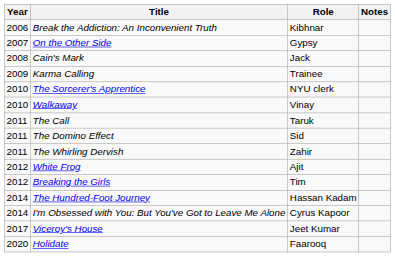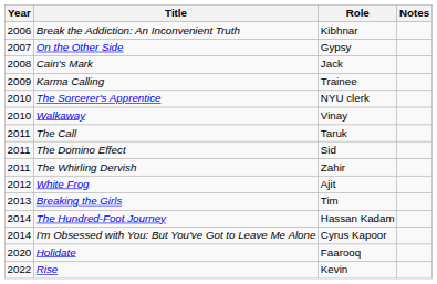 <table class="wikitable sortable">
 <tr>
 <th>Year</th>
 <th>Title</th>
 <th>Role</th>
 <th class="unsortable">Notes</th>
 </tr>
 <tr>
 <td>2006</td>
 <td><em>Break the Addiction: An Inconvenient Truth</em></td>
 <td>Kibhnar</td>
 <td></td>
 </tr>
 <tr>
 <td>2007</td>
 <td><em><a href='#'>On the Other Side</a></em></td>
 <td>Gypsy</td>
 <td></td>
 </tr>
 <tr>
 <td>2008</td>
 <td><em>Cain's Mark</em></td>
 <td>Jack</td>
 <td></td>
 </tr>
 <tr>
 <td>2009</td>
 <td><em>Karma Calling</em></td>
 <td>Trainee</td>
 <td></td>
 </tr>
 <tr>
 <td>2010</td>
 <td><em><a href='#'>The Sorcerer's Apprentice</a></em></td>
 <td>NYU clerk</td>
 <td></td>
 </tr>
 <tr>
 <td>2010</td>
 <td><em><a href='#'>Walkaway</a></em></td>
 <td>Vinay</td>
 <td></td>
 </tr>
 <tr>
 <td>2011</td>
 <td><em>The Call</em></td>
 <td>Taruk</td>
 <td></td>
 </tr>
 <tr>
 <td>2011</td>
 <td><em>The Domino Effect</em></td>
 <td>Sid</td>
 <td></td>
 </tr>
 <tr>
 <td>2011</td>
 <td><em>The Whirling Dervish</em></td>
 <td>Zahir</td>
 <td></td>
 </tr>
 <tr>
 <td>2012</td>
 <td><em><a href='#'>White Frog</a></em></td>
 <td>Ajit</td>
 <td></td>
 </tr>
 <tr>
-<td>2012</td>
+<td>2013</td>
 <td><em><a href='#'>Breaking the Girls</a></em></td>
 <td>Tim</td>
 <td></td>
 </tr>
 <tr>
 <td>2014</td>
 <td><em><a href='#'>The Hundred-Foot Journey</a></em></td>
 <td>Hassan Kadam</td>
 <td></td>
 </tr>
 <tr>
 <td>2014</td>
 <td><em>I'm Obsessed with You: But You've Got to Leave Me Alone</em></td>
 <td>Cyrus Kapoor</td>
 <td></td>
 </tr>
 <tr>
-<td>2017</td>
-<td><em><a href='#'>Viceroy's House</a></em></td>
-<td>Jeet Kumar</td>
-<td></td>
-</tr>
-<tr>
 <td>2020</td>
 <td><em><a href='#'>Holidate</a></em></td>
 <td>Faarooq</td>
 <td></td>
 </tr>
+<tr>
+<td>2022</td>
+<td><em><a href='#'>Rise</a></em></td>
+<td>Kevin</td>
+<td></td>
+</tr>
 </table>
